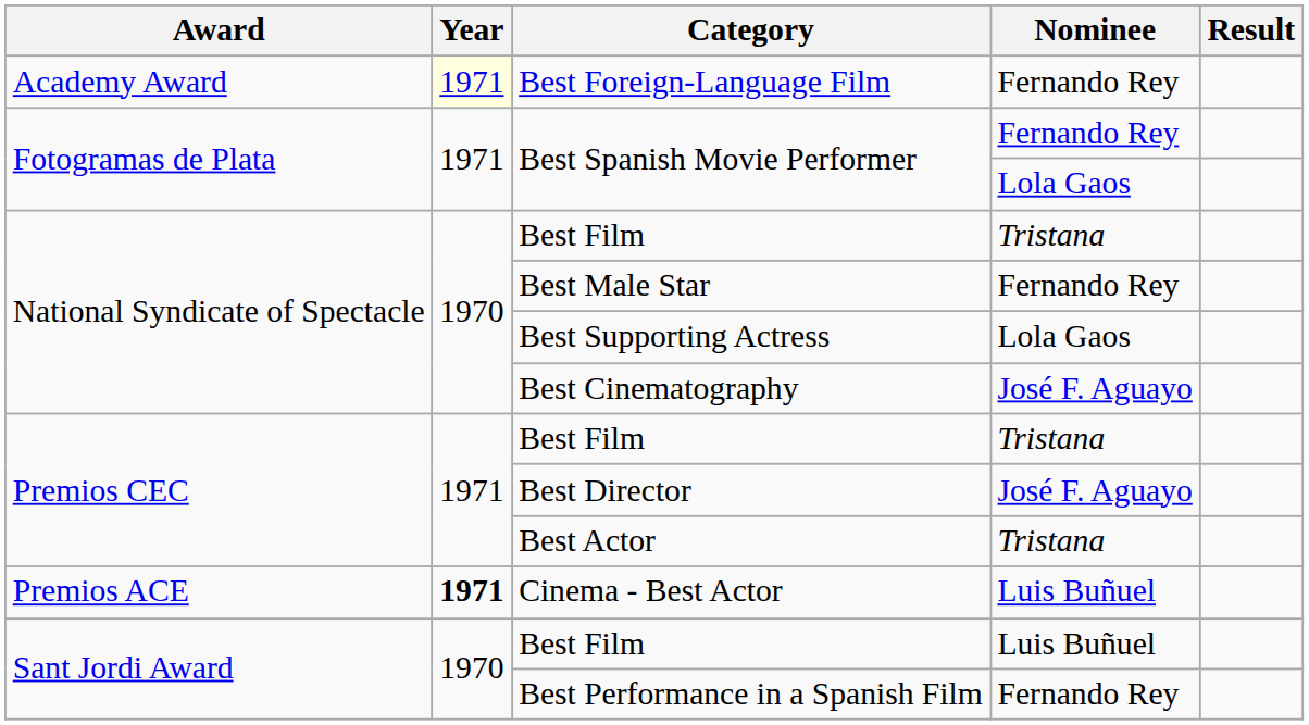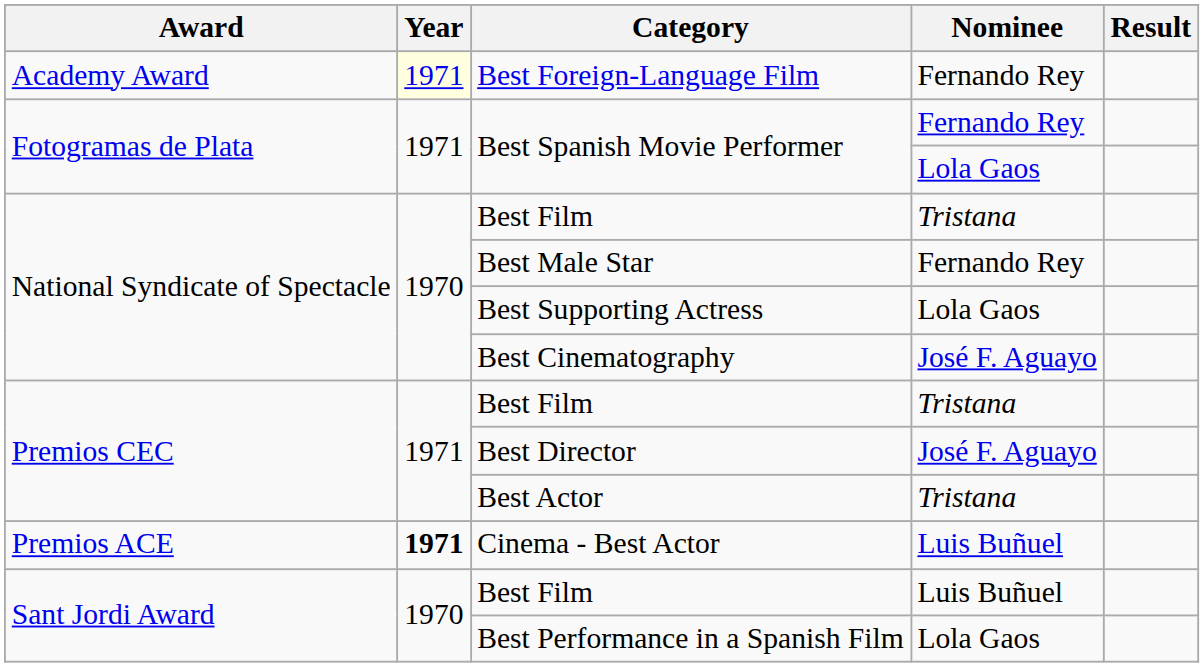 <table class="wikitable plainrowheaders sortable">
 <tr>
 <th>Award</th>
 <th>Year</th>
 <th>Category</th>
 <th>Nominee</th>
 <th>Result</th>
 </tr>
 <tr>
 <td><a href='#'>Academy Award</a></td>
 <td style="background: lightyellow;"><a href='#'>1971</a></td>
 <td><a href='#'>Best Foreign-Language Film</a></td>
 <td>Fernando Rey</td>
 <td></td>
 </tr>
 <tr>
 <td rowspan=2><a href='#'>Fotogramas de Plata</a></td>
 <td rowspan=2>1971</td>
 <td rowspan=2>Best Spanish Movie Performer</td>
 <td><a href='#'>Fernando Rey</a></td>
 <td></td>
 </tr>
 <tr>
 <td><a href='#'>Lola Gaos</a></td>
 <td></td>
 </tr>
 <tr>
 <td rowspan=4>National Syndicate of Spectacle</td>
 <td rowspan=4>1970</td>
 <td>Best Film</td>
 <td><em>Tristana</em></td>
 <td></td>
 </tr>
 <tr>
 <td>Best Male Star</td>
 <td>Fernando Rey</td>
 <td></td>
 </tr>
 <tr>
 <td>Best Supporting Actress</td>
 <td>Lola Gaos</td>
 <td></td>
 </tr>
 <tr>
 <td>Best Cinematography</td>
 <td><a href='#'>José F. Aguayo</a></td>
 <td></td>
 </tr>
 <tr>
 <td rowspan=3><a href='#'>Premios CEC</a></td>
 <td rowspan=3>1971</td>
 <td>Best Film</td>
 <td><em>Tristana</em></td>
 <td></td>
 </tr>
 <tr>
 <td>Best Director</td>
 <td><a href='#'>José F. Aguayo</a></td>
 <td></td>
 </tr>
 <tr>
 <td>Best Actor</td>
 <td><em>Tristana</em></td>
 <td></td>
 </tr>
 <tr>
 <td><a href='#'>Premios ACE</a></td>
 <td><strong>1971</strong></td>
 <td>Cinema - Best Actor</td>
 <td><a href='#'>Luis Buñuel</a></td>
 <td></td>
 </tr>
 <tr>
 <td rowspan=2><a href='#'>Sant Jordi Award</a></td>
 <td rowspan=2>1970</td>
 <td>Best Film</td>
 <td>Luis Buñuel</td>
 <td></td>
 </tr>
 <tr>
 <td>Best Performance in a Spanish Film</td>
-<td>Fernando Rey</td>
+<td>Lola Gaos</td>
 <td></td>
 </tr>
 </table>
